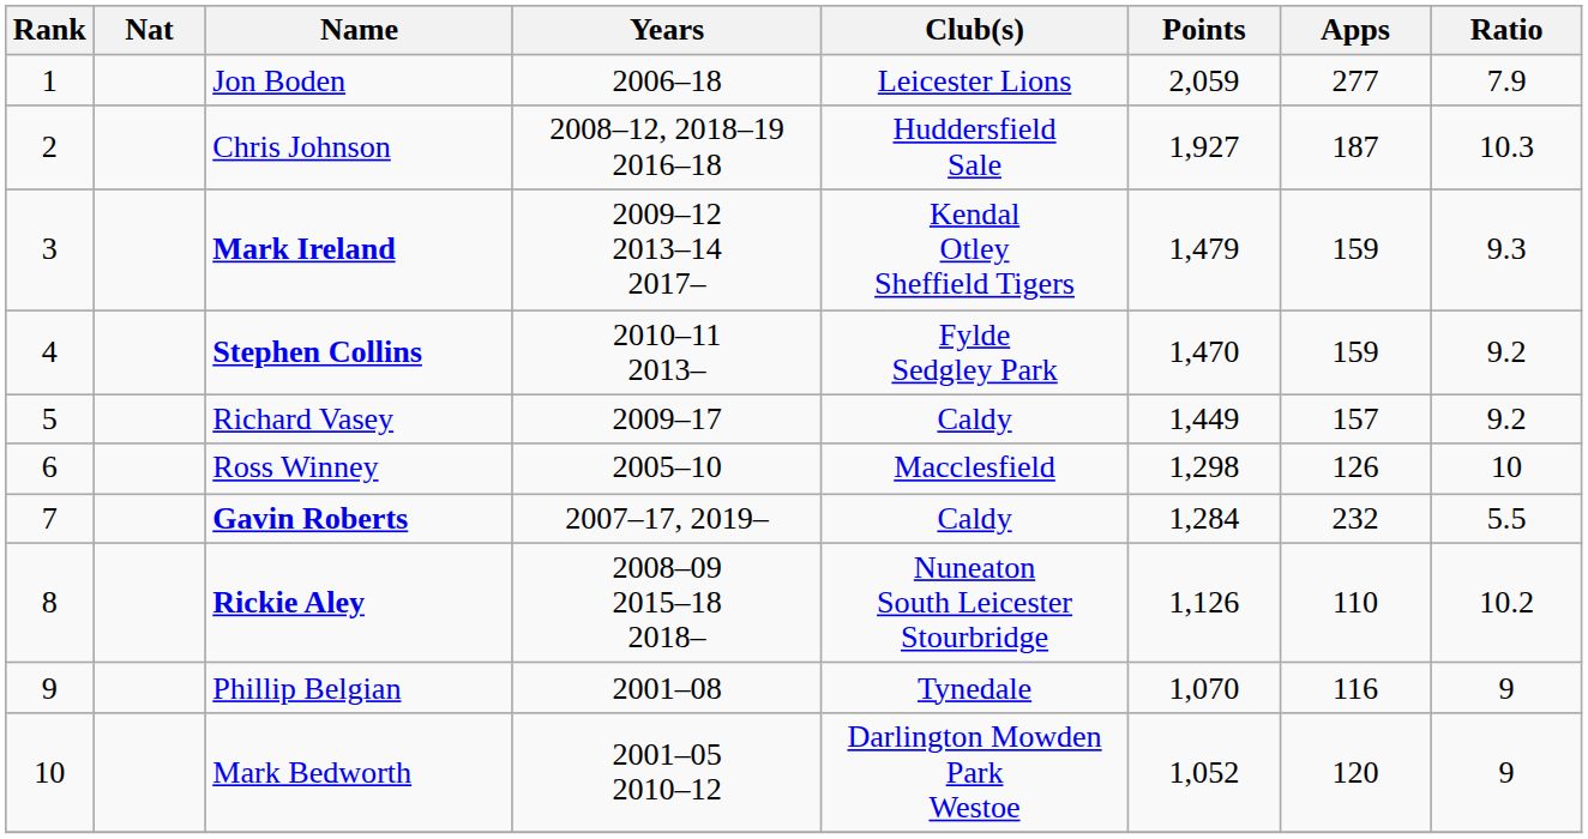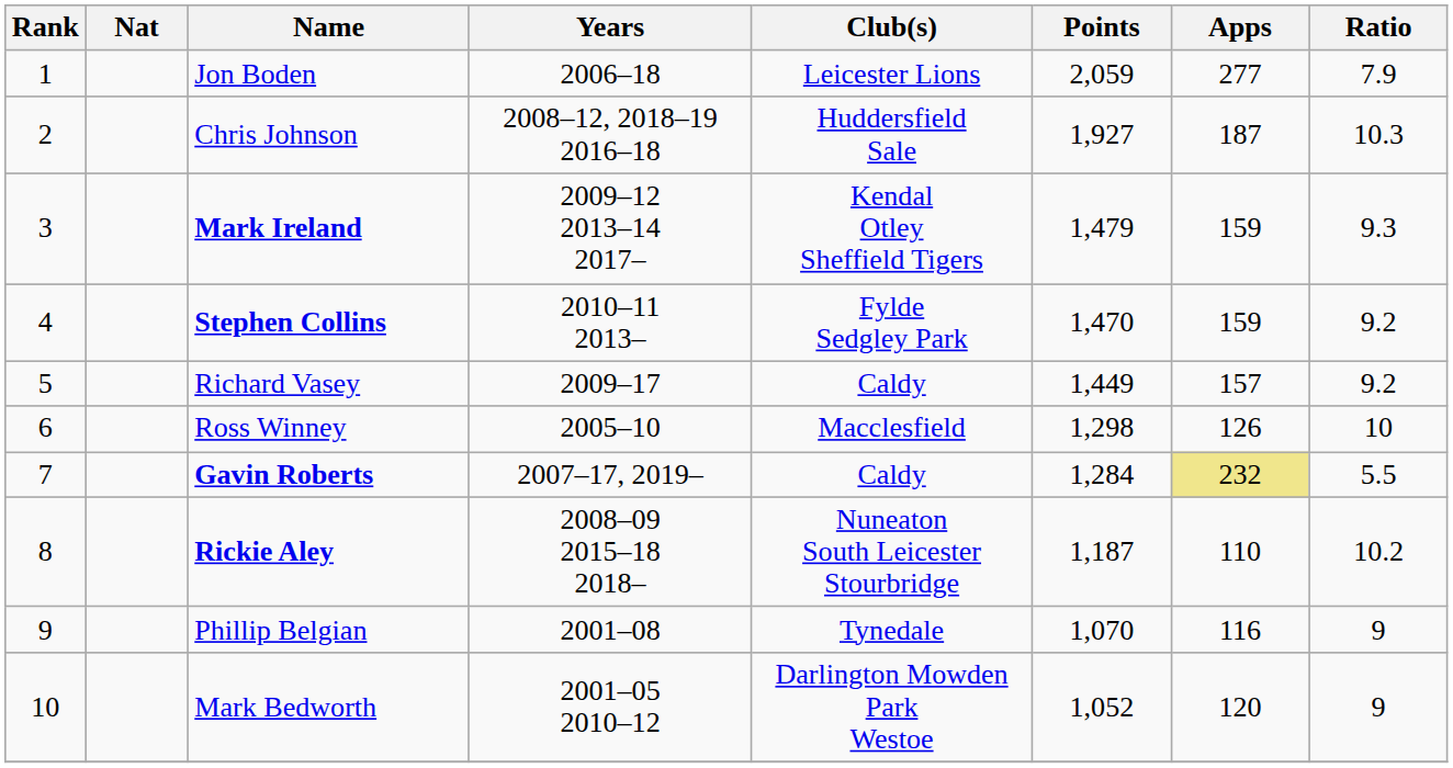 <table class="wikitable sortable" style="text-align: center">
 <tr>
 <th>Rank</th>
 <th width=50>Nat</th>
 <th width=150>Name</th>
 <th width=150>Years</th>
 <th width=150>Club(s)</th>
 <th width=70>Points</th>
 <th width=70>Apps</th>
 <th width=70>Ratio</th>
 </tr>
 <tr>
 <td>1</td>
 <td></td>
 <td align=left><a href='#'>Jon Boden</a></td>
 <td>2006–18</td>
 <td><a href='#'>Leicester Lions</a></td>
 <td>2,059</td>
 <td>277</td>
 <td>7.9</td>
 </tr>
 <tr>
 <td>2</td>
 <td></td>
 <td align=left><a href='#'>Chris Johnson</a></td>
 <td>2008–12, 2018–19<br>2016–18</td>
 <td><a href='#'>Huddersfield</a><br><a href='#'>Sale</a></td>
 <td>1,927</td>
 <td>187</td>
 <td>10.3</td>
 </tr>
 <tr>
 <td>3</td>
 <td></td>
 <td align=left><strong><a href='#'>Mark Ireland</a></strong></td>
 <td>2009–12<br>2013–14<br>2017–</td>
 <td><a href='#'>Kendal</a><br><a href='#'>Otley</a><br><a href='#'>Sheffield Tigers</a></td>
 <td>1,479</td>
 <td>159</td>
 <td>9.3</td>
 </tr>
 <tr>
 <td>4</td>
 <td></td>
 <td align=left><strong><a href='#'>Stephen Collins</a></strong></td>
 <td>2010–11<br>2013–</td>
 <td><a href='#'>Fylde</a><br><a href='#'>Sedgley Park</a></td>
 <td>1,470</td>
 <td>159</td>
 <td>9.2</td>
 </tr>
 <tr>
 <td>5</td>
 <td></td>
 <td align=left><a href='#'>Richard Vasey</a></td>
 <td>2009–17</td>
 <td><a href='#'>Caldy</a></td>
 <td>1,449</td>
 <td>157</td>
 <td>9.2</td>
 </tr>
 <tr>
 <td>6</td>
 <td></td>
 <td align=left><a href='#'>Ross Winney</a></td>
 <td>2005–10</td>
 <td><a href='#'>Macclesfield</a></td>
 <td>1,298</td>
 <td>126</td>
 <td>10</td>
 </tr>
 <tr>
 <td>7</td>
 <td></td>
 <td align=left><strong><a href='#'>Gavin Roberts</a></strong></td>
 <td>2007–17, 2019–</td>
 <td><a href='#'>Caldy</a></td>
 <td>1,284</td>
-<td>232</td>
+<td style="background: khaki;">232</td>
 <td>5.5</td>
 </tr>
 <tr>
 <td>8</td>
 <td></td>
 <td align=left><strong><a href='#'>Rickie Aley</a></strong></td>
 <td>2008–09<br>2015–18<br>2018–</td>
 <td><a href='#'>Nuneaton</a><br><a href='#'>South Leicester</a><br><a href='#'>Stourbridge</a></td>
-<td>1,126</td>
+<td>1,187</td>
 <td>110</td>
 <td>10.2</td>
 </tr>
 <tr>
 <td>9</td>
 <td></td>
 <td align=left><a href='#'>Phillip Belgian</a></td>
 <td>2001–08</td>
 <td><a href='#'>Tynedale</a></td>
 <td>1,070</td>
 <td>116</td>
 <td>9</td>
 </tr>
 <tr>
 <td>10</td>
 <td></td>
 <td align=left><a href='#'>Mark Bedworth</a></td>
 <td>2001–05<br>2010–12</td>
 <td><a href='#'>Darlington Mowden Park</a><br><a href='#'>Westoe</a></td>
 <td>1,052</td>
 <td>120</td>
 <td>9</td>
 </tr>
 <tr>
 </tr>
 </table>
